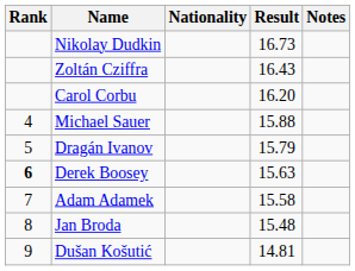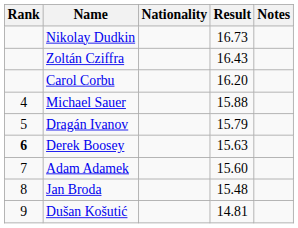 <table class="wikitable sortable" style="text-align:center">
 <tr>
 <th>Rank</th>
 <th>Name</th>
 <th>Nationality</th>
 <th>Result</th>
 <th>Notes</th>
 </tr>
 <tr>
 <td></td>
 <td align="left"><a href='#'>Nikolay Dudkin</a></td>
 <td align=left></td>
 <td>16.73</td>
 <td></td>
 </tr>
 <tr>
 <td></td>
 <td align="left"><a href='#'>Zoltán Cziffra</a></td>
 <td align=left></td>
 <td>16.43</td>
 <td></td>
 </tr>
 <tr>
 <td></td>
 <td align="left"><a href='#'>Carol Corbu</a></td>
 <td align=left></td>
 <td>16.20</td>
 <td></td>
 </tr>
 <tr>
 <td>4</td>
 <td align="left"><a href='#'>Michael Sauer</a></td>
 <td align=left></td>
 <td>15.88</td>
 <td></td>
 </tr>
 <tr>
 <td>5</td>
 <td align="left"><a href='#'>Dragán Ivanov</a></td>
 <td align=left></td>
 <td>15.79</td>
 <td></td>
 </tr>
 <tr>
 <td><strong>6</strong></td>
 <td align="left"><a href='#'>Derek Boosey</a></td>
 <td align=left></td>
 <td>15.63</td>
 <td></td>
 </tr>
 <tr>
 <td>7</td>
 <td align="left"><a href='#'>Adam Adamek</a></td>
 <td align=left></td>
-<td>15.58</td>
+<td>15.60</td>
 <td></td>
 </tr>
 <tr>
 <td>8</td>
 <td align="left"><a href='#'>Jan Broda</a></td>
 <td align=left></td>
 <td>15.48</td>
 <td></td>
 </tr>
 <tr>
 <td>9</td>
 <td align="left"><a href='#'>Dušan Košutić</a></td>
 <td align=left></td>
 <td>14.81</td>
 <td></td>
 </tr>
 </table>
